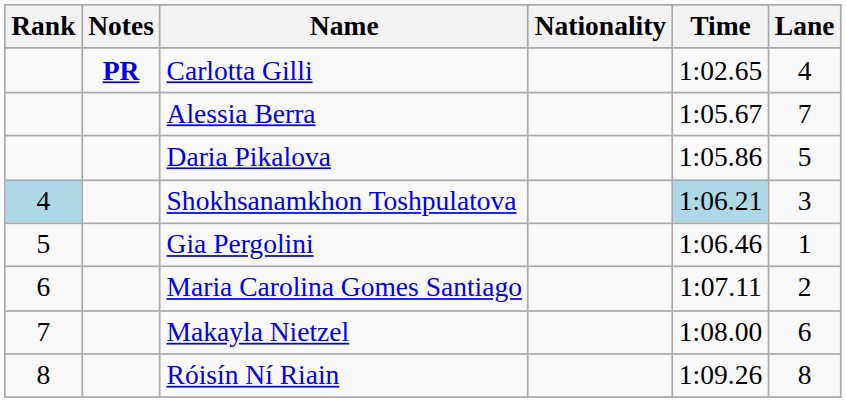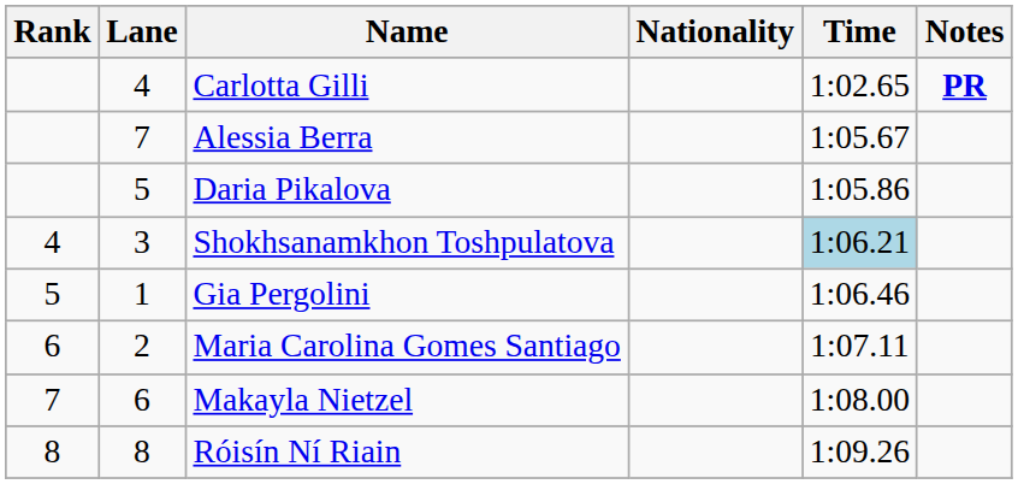 <table class="wikitable sortable" style="text-align:center">
 <tr>
 <th>Rank</th>
-<th>Notes</th>
+<th>Lane</th>
 <th>Name</th>
 <th>Nationality</th>
 <th>Time</th>
-<th>Lane</th>
+<th>Notes</th>
 </tr>
 <tr>
 <td></td>
-<td><strong><a href='#'>PR</a></strong></td>
+<td>4</td>
 <td align=left><a href='#'>Carlotta Gilli</a></td>
 <td align=left></td>
 <td>1:02.65</td>
-<td>4</td>
+<td><strong><a href='#'>PR</a></strong></td>
 </tr>
 <tr>
 <td></td>
-<td></td>
+<td>7</td>
 <td align=left><a href='#'>Alessia Berra</a></td>
 <td align=left></td>
 <td>1:05.67</td>
-<td>7</td>
+<td></td>
 </tr>
 <tr>
 <td></td>
-<td></td>
+<td>5</td>
 <td align=left><a href='#'>Daria Pikalova</a></td>
 <td align=left></td>
 <td>1:05.86</td>
-<td>5</td>
+<td></td>
 </tr>
 <tr>
-<td style="background: lightblue;">4</td>
-<td></td>
+<td>4</td>
+<td>3</td>
 <td align=left><a href='#'>Shokhsanamkhon Toshpulatova</a></td>
 <td align=left></td>
 <td style="background: lightblue;">1:06.21</td>
-<td>3</td>
+<td></td>
 </tr>
 <tr>
 <td>5</td>
-<td></td>
+<td>1</td>
 <td align=left><a href='#'>Gia Pergolini</a></td>
 <td align=left></td>
 <td>1:06.46</td>
-<td>1</td>
+<td></td>
 </tr>
 <tr>
 <td>6</td>
-<td></td>
+<td>2</td>
 <td align=left><a href='#'>Maria Carolina Gomes Santiago</a></td>
 <td align=left></td>
 <td>1:07.11</td>
-<td>2</td>
+<td></td>
 </tr>
 <tr>
 <td>7</td>
-<td></td>
+<td>6</td>
 <td align=left><a href='#'>Makayla Nietzel</a></td>
 <td align=left></td>
 <td>1:08.00</td>
-<td>6</td>
+<td></td>
 </tr>
 <tr>
 <td>8</td>
-<td></td>
+<td>8</td>
 <td align=left><a href='#'>Róisín Ní Riain</a></td>
 <td align=left></td>
 <td>1:09.26</td>
-<td>8</td>
+<td></td>
 </tr>
 </table>
